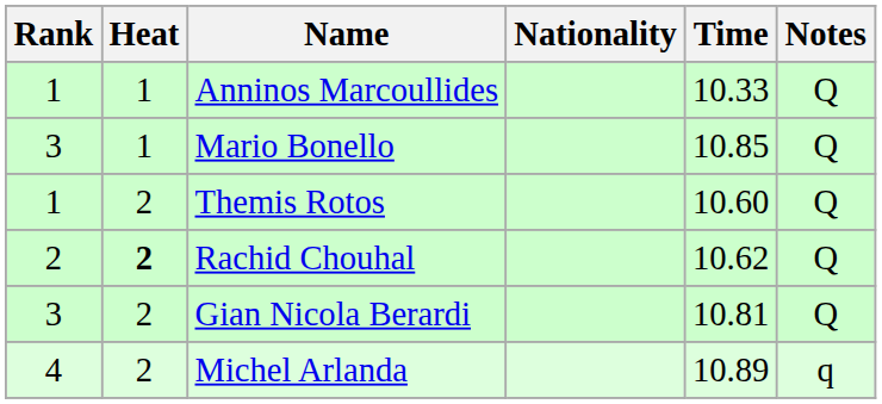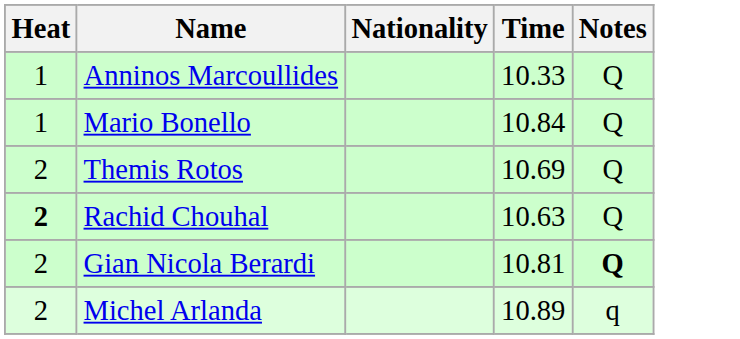 <table class="wikitable sortable" style="text-align:center; font-size:95%">
 <tr>
-<th>Rank</th>
 <th>Heat</th>
 <th>Name</th>
 <th>Nationality</th>
 <th>Time</th>
 <th>Notes</th>
 </tr>
 <tr bgcolor=ccffcc>
 <td>1</td>
-<td>1</td>
 <td align=left><a href='#'>Anninos Marcoullides</a></td>
 <td align=left></td>
 <td>10.33</td>
 <td>Q</td>
 </tr>
 <tr bgcolor=ccffcc>
-<td>3</td>
 <td>1</td>
 <td align=left><a href='#'>Mario Bonello</a></td>
 <td align=left></td>
-<td>10.85</td>
-<td>Q</td>
-</tr>
-<tr bgcolor=ccffcc>
-<td>1</td>
-<td>2</td>
-<td align=left><a href='#'>Themis Rotos</a></td>
-<td align=left></td>
-<td>10.60</td>
+<td>10.84</td>
 <td>Q</td>
 </tr>
 <tr bgcolor=ccffcc>
 <td>2</td>
+<td align=left><a href='#'>Themis Rotos</a></td>
+<td align=left></td>
+<td>10.69</td>
+<td>Q</td>
+</tr>
+<tr bgcolor=ccffcc>
 <td><strong>2</strong></td>
 <td align=left><a href='#'>Rachid Chouhal</a></td>
 <td align=left></td>
-<td>10.62</td>
+<td>10.63</td>
 <td>Q</td>
 </tr>
 <tr bgcolor=ccffcc>
-<td>3</td>
 <td>2</td>
 <td align=left><a href='#'>Gian Nicola Berardi</a></td>
 <td align=left></td>
 <td>10.81</td>
-<td>Q</td>
+<td><strong>Q</strong></td>
 </tr>
 <tr bgcolor=ddffdd>
-<td>4</td>
 <td>2</td>
 <td align=left><a href='#'>Michel Arlanda</a></td>
 <td align=left></td>
 <td>10.89</td>
 <td>q</td>
 </tr>
 </table>
